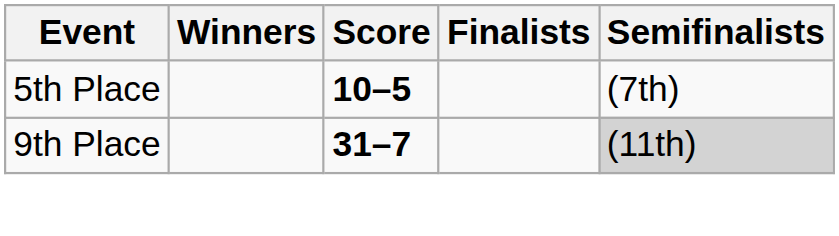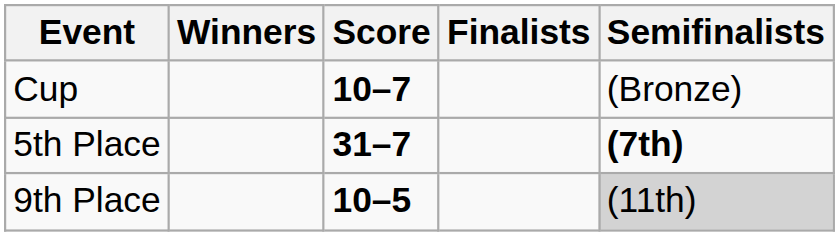 <table class="wikitable">
 <tr>
 <th>Event</th>
 <th>Winners</th>
 <th>Score</th>
 <th>Finalists</th>
 <th>Semifinalists</th>
 </tr>
 <tr>
+<td>Cup</td>
+<td><strong></strong></td>
+<td><strong>10–7</strong></td>
+<td></td>
+<td> (Bronze)<br></td>
+</tr>
+<tr>
 <td>5th Place</td>
 <td><strong></strong></td>
-<td><strong>10–5</strong></td>
+<td><strong>31–7</strong></td>
 <td></td>
-<td> (7th)<br></td>
+<td><strong> (7th)<br></strong></td>
 </tr>
 <tr>
 <td>9th Place</td>
 <td><strong></strong></td>
-<td><strong>31–7</strong></td>
+<td><strong>10–5</strong></td>
 <td></td>
 <td style="background: lightgrey;"> (11th)<br></td>
 </tr>
 </table>
